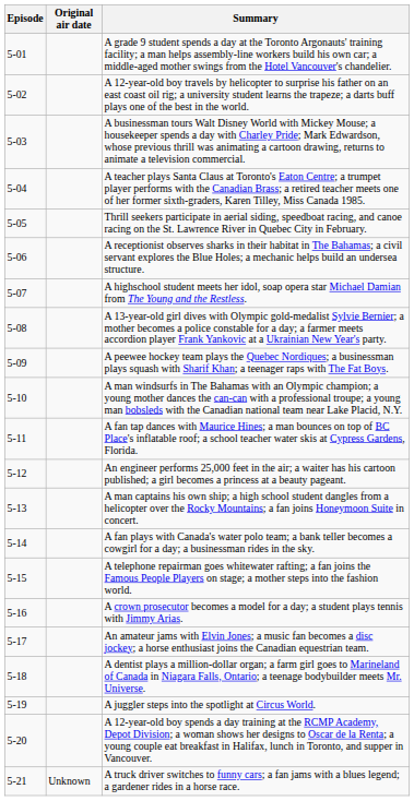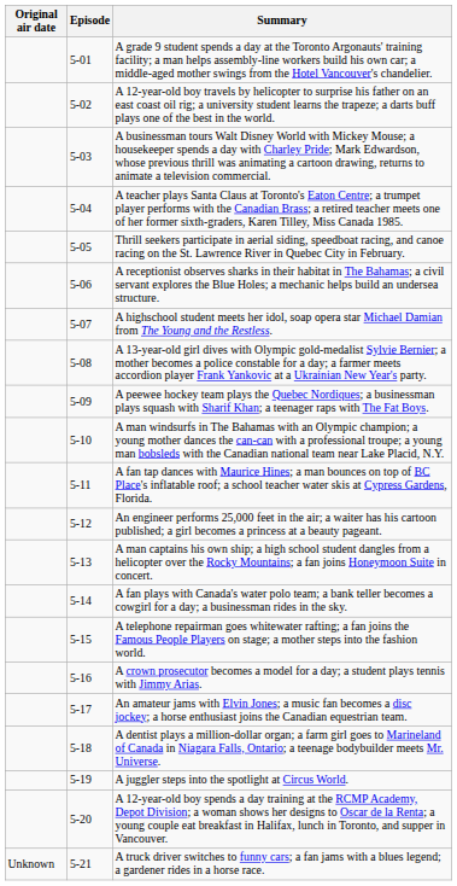 <table " class="wikitable" sortable">
 <tr>
+<th scope="col">Original air date</th>
 <th scope="col">Episode</th>
-<th scope="col">Original air date</th>
 <th scope="col">Summary</th>
 </tr>
 <tr>
+<td style=white-space:nowrap></td>
 <td>5-01</td>
-<td style=white-space:nowrap></td>
 <td>A grade 9 student spends a day at the Toronto Argonauts' training facility; a man helps assembly-line workers build his own car; a middle-aged mother swings from the <a href='#'>Hotel Vancouver</a>'s chandelier.</td>
 </tr>
 <tr>
+<td style=white-space:nowrap></td>
 <td>5-02</td>
-<td style=white-space:nowrap></td>
 <td>A 12-year-old boy travels by helicopter to surprise his father on an east coast oil rig; a university student learns the trapeze; a darts buff plays one of the best in the world.</td>
 </tr>
 <tr>
+<td style=white-space:nowrap></td>
 <td>5-03</td>
-<td style=white-space:nowrap></td>
 <td>A businessman tours Walt Disney World with Mickey Mouse; a housekeeper spends a day with <a href='#'>Charley Pride</a>; Mark Edwardson, whose previous thrill was animating a cartoon drawing, returns to animate a television commercial.</td>
 </tr>
 <tr>
+<td style=white-space:nowrap></td>
 <td>5-04</td>
-<td style=white-space:nowrap></td>
 <td>A teacher plays Santa Claus at Toronto's <a href='#'>Eaton Centre</a>; a trumpet player performs with the <a href='#'>Canadian Brass</a>; a retired teacher meets one of her former sixth-graders, Karen Tilley, Miss Canada 1985.</td>
 </tr>
 <tr>
+<td style=white-space:nowrap></td>
 <td>5-05</td>
-<td style=white-space:nowrap></td>
 <td>Thrill seekers participate in aerial siding, speedboat racing, and canoe racing on the St. Lawrence River in Quebec City in February.</td>
 </tr>
 <tr>
+<td style=white-space:nowrap></td>
 <td>5-06</td>
-<td style=white-space:nowrap></td>
 <td>A receptionist observes sharks in their habitat in <a href='#'>The Bahamas</a>; a civil servant explores the Blue Holes; a mechanic helps build an undersea structure.</td>
 </tr>
 <tr>
+<td style=white-space:nowrap></td>
 <td>5-07</td>
-<td style=white-space:nowrap></td>
 <td>A highschool student meets her idol, soap opera star <a href='#'>Michael Damian</a> from <em><a href='#'>The Young and the Restless</a></em>.</td>
 </tr>
 <tr>
+<td style=white-space:nowrap></td>
 <td>5-08</td>
-<td style=white-space:nowrap></td>
 <td>A 13-year-old girl dives with Olympic gold-medalist <a href='#'>Sylvie Bernier</a>; a mother becomes a police constable for a day; a farmer meets accordion player <a href='#'>Frank Yankovic</a> at a <a href='#'>Ukrainian New Year's</a> party.</td>
 </tr>
 <tr>
+<td style=white-space:nowrap></td>
 <td>5-09</td>
-<td style=white-space:nowrap></td>
 <td>A peewee hockey team plays the <a href='#'>Quebec Nordiques</a>; a businessman plays squash with <a href='#'>Sharif Khan</a>; a teenager raps with <a href='#'>The Fat Boys</a>.</td>
 </tr>
 <tr>
+<td style=white-space:nowrap></td>
 <td>5-10</td>
-<td style=white-space:nowrap></td>
 <td>A man windsurfs in The Bahamas with an Olympic champion; a young mother dances the <a href='#'>can-can</a> with a professional troupe; a young man <a href='#'>bobsleds</a> with the Canadian national team near Lake Placid, N.Y.</td>
 </tr>
 <tr>
+<td style=white-space:nowrap></td>
 <td>5-11</td>
-<td style=white-space:nowrap></td>
 <td>A fan tap dances with <a href='#'>Maurice Hines</a>; a man bounces on top of <a href='#'>BC Place</a>'s inflatable roof; a school teacher water skis at <a href='#'>Cypress Gardens</a>, Florida.</td>
 </tr>
 <tr>
+<td style=white-space:nowrap></td>
 <td>5-12</td>
-<td style=white-space:nowrap></td>
 <td>An engineer performs 25,000 feet in the air; a waiter has his cartoon published; a girl becomes a princess at a beauty pageant.</td>
 </tr>
 <tr>
+<td style=white-space:nowrap></td>
 <td>5-13</td>
-<td style=white-space:nowrap></td>
 <td>A man captains his own ship; a high school student dangles from a helicopter over the <a href='#'>Rocky Mountains</a>; a fan joins <a href='#'>Honeymoon Suite</a> in concert.</td>
 </tr>
 <tr>
+<td style=white-space:nowrap></td>
 <td>5-14</td>
-<td style=white-space:nowrap></td>
 <td>A fan plays with Canada's water polo team; a bank teller becomes a cowgirl for a day; a businessman rides in the sky.</td>
 </tr>
 <tr>
+<td style=white-space:nowrap></td>
 <td>5-15</td>
-<td style=white-space:nowrap></td>
 <td>A telephone repairman goes whitewater rafting; a fan joins the <a href='#'>Famous People Players</a> on stage; a mother steps into the fashion world.</td>
 </tr>
 <tr>
+<td style=white-space:nowrap></td>
 <td>5-16</td>
-<td style=white-space:nowrap></td>
 <td>A <a href='#'>crown prosecutor</a> becomes a model for a day; a student plays tennis with <a href='#'>Jimmy Arias</a>.</td>
 </tr>
 <tr>
+<td style=white-space:nowrap></td>
 <td>5-17</td>
-<td style=white-space:nowrap></td>
 <td>An amateur jams with <a href='#'>Elvin Jones</a>; a music fan becomes a <a href='#'>disc jockey</a>; a horse enthusiast joins the Canadian equestrian team.</td>
 </tr>
 <tr>
+<td style=white-space:nowrap></td>
 <td>5-18</td>
-<td style=white-space:nowrap></td>
 <td>A dentist plays a million-dollar organ; a farm girl goes to <a href='#'>Marineland of Canada</a> in <a href='#'>Niagara Falls, Ontario</a>; a teenage bodybuilder meets <a href='#'>Mr. Universe</a>.</td>
 </tr>
 <tr>
+<td style=white-space:nowrap></td>
 <td>5-19</td>
-<td style=white-space:nowrap></td>
 <td>A juggler steps into the spotlight at <a href='#'>Circus World</a>.</td>
 </tr>
 <tr>
+<td style=white-space:nowrap></td>
 <td>5-20</td>
-<td style=white-space:nowrap></td>
 <td>A 12-year-old boy spends a day training at the <a href='#'>RCMP Academy, Depot Division</a>; a woman shows her designs to <a href='#'>Oscar de la Renta</a>; a young couple eat breakfast in Halifax, lunch in Toronto, and supper in Vancouver.</td>
 </tr>
 <tr>
+<td>Unknown</td>
 <td>5-21</td>
-<td>Unknown</td>
 <td>A truck driver switches to <a href='#'>funny cars</a>; a fan jams with a blues legend; a gardener rides in a horse race.</td>
 </tr>
 </table>
